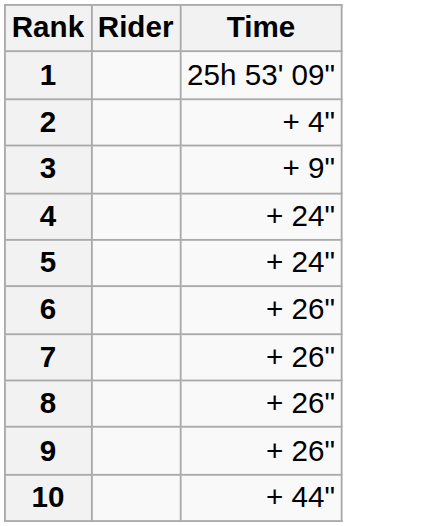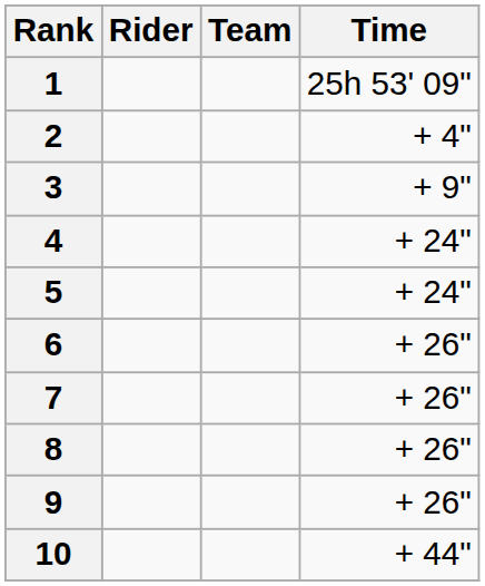 <table class="wikitable" margin-bottom:0;">
 <tr>
 <th scope="col">Rank</th>
 <th scope="col">Rider</th>
+<th scope="col">Team</th>
 <th scope="col">Time</th>
 </tr>
 <tr>
 <th scope="row">1</th>
 <td> </td>
+<td></td>
 <td align="right">25h 53' 09"</td>
 </tr>
 <tr>
 <th scope="row">2</th>
+<td></td>
 <td></td>
 <td align="right">+ 4"</td>
 </tr>
 <tr>
 <th scope="row">3</th>
 <td></td>
+<td></td>
 <td align="right">+ 9"</td>
 </tr>
 <tr>
 <th scope="row">4</th>
+<td></td>
 <td></td>
 <td align="right">+ 24"</td>
 </tr>
 <tr>
 <th scope="row">5</th>
 <td></td>
+<td></td>
 <td align="right">+ 24"</td>
 </tr>
 <tr>
 <th scope="row">6</th>
+<td></td>
 <td></td>
 <td align="right">+ 26"</td>
 </tr>
 <tr>
 <th scope="row">7</th>
 <td></td>
+<td></td>
 <td align="right">+ 26"</td>
 </tr>
 <tr>
 <th scope="row">8</th>
+<td></td>
 <td></td>
 <td align="right">+ 26"</td>
 </tr>
 <tr>
 <th scope="row">9</th>
 <td></td>
+<td></td>
 <td align="right">+ 26"</td>
 </tr>
 <tr>
 <th scope="row">10</th>
 <td></td>
+<td></td>
 <td align="right">+ 44"</td>
 </tr>
 </table>
